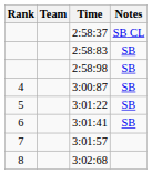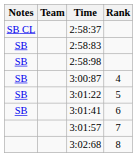 <table class="wikitable sortable plainrowheaders" style="text-align:center">
 <tr>
-<th scope="col">Rank</th>
+<th scope="col">Notes</th>
 <th scope="col">Team</th>
 <th scope="col">Time</th>
-<th scope="col">Notes</th>
+<th scope="col">Rank</th>
+</tr>
+<tr>
+<td><a href='#'><abbr>SB</abbr> CL</a></td>
+<td></td>
+<td>2:58:37</td>
+<td></td>
+</tr>
+<tr>
+<td><a href='#'><abbr>SB</abbr></a></td>
+<td></td>
+<td>2:58:83</td>
+<td></td>
+</tr>
+<tr>
+<td><a href='#'><abbr>SB</abbr></a></td>
+<td></td>
+<td>2:58:98</td>
+<td></td>
+</tr>
+<tr>
+<td><a href='#'><abbr>SB</abbr></a></td>
+<td></td>
+<td>3:00:87</td>
+<td>4</td>
+</tr>
+<tr>
+<td><a href='#'><abbr>SB</abbr></a></td>
+<td></td>
+<td>3:01:22</td>
+<td>5</td>
+</tr>
+<tr>
+<td><a href='#'><abbr>SB</abbr></a></td>
+<td></td>
+<td>3:01:41</td>
+<td>6</td>
 </tr>
 <tr>
 <td></td>
 <td></td>
-<td>2:58:37</td>
-<td><a href='#'><abbr>SB</abbr> CL</a></td>
+<td>3:01:57</td>
+<td>7</td>
 </tr>
 <tr>
 <td></td>
 <td></td>
-<td>2:58:83</td>
-<td><a href='#'><abbr>SB</abbr></a></td>
-</tr>
-<tr>
-<td></td>
-<td></td>
-<td>2:58:98</td>
-<td><a href='#'><abbr>SB</abbr></a></td>
-</tr>
-<tr>
-<td>4</td>
-<td></td>
-<td>3:00:87</td>
-<td><a href='#'><abbr>SB</abbr></a></td>
-</tr>
-<tr>
-<td>5</td>
-<td></td>
-<td>3:01:22</td>
-<td><a href='#'><abbr>SB</abbr></a></td>
-</tr>
-<tr>
-<td>6</td>
-<td></td>
-<td>3:01:41</td>
-<td><a href='#'><abbr>SB</abbr></a></td>
-</tr>
-<tr>
-<td>7</td>
-<td></td>
-<td>3:01:57</td>
-<td></td>
-</tr>
-<tr>
+<td>3:02:68</td>
 <td>8</td>
-<td></td>
-<td>3:02:68</td>
-<td></td>
 </tr>
 </table>
